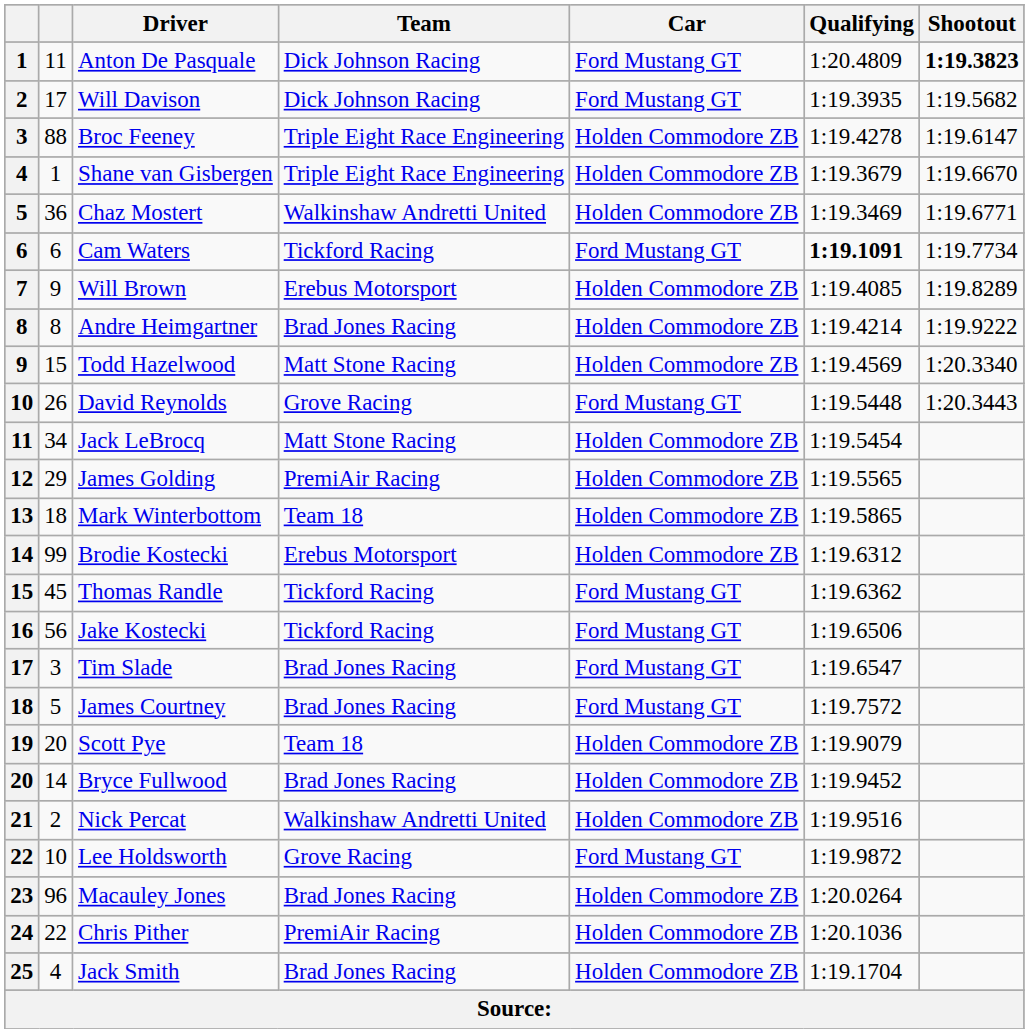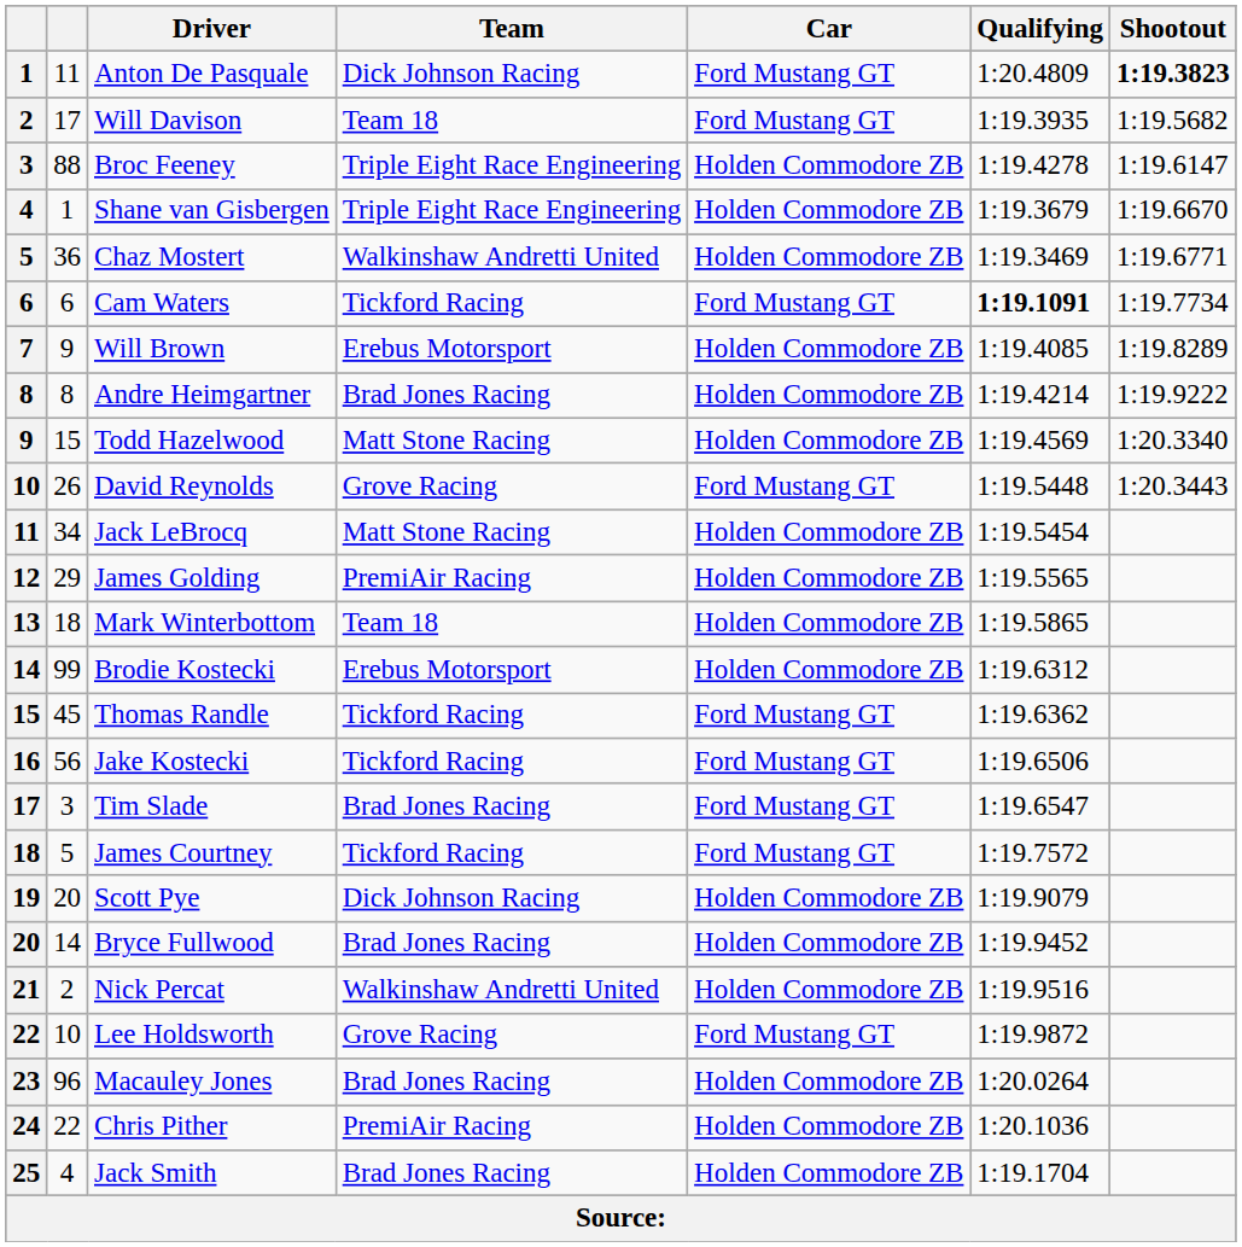 <table class="wikitable" style="font-size: 85%">
 <tr>
 <th></th>
 <th></th>
 <th>Driver</th>
 <th>Team</th>
 <th>Car</th>
 <th>Qualifying</th>
 <th>Shootout</th>
 </tr>
 <tr>
 <th>1</th>
 <td align="center">11</td>
 <td> <a href='#'>Anton De Pasquale</a></td>
 <td><a href='#'>Dick Johnson Racing</a></td>
 <td><a href='#'>Ford Mustang GT</a></td>
 <td>1:20.4809</td>
 <td><strong>1:19.3823</strong></td>
 </tr>
 <tr>
 <th>2</th>
 <td align="center">17</td>
 <td> <a href='#'>Will Davison</a></td>
-<td><a href='#'>Dick Johnson Racing</a></td>
+<td><a href='#'>Team 18</a></td>
 <td><a href='#'>Ford Mustang GT</a></td>
 <td>1:19.3935</td>
 <td>1:19.5682</td>
 </tr>
 <tr>
 <th>3</th>
 <td align="center">88</td>
 <td> <a href='#'>Broc Feeney</a></td>
 <td><a href='#'>Triple Eight Race Engineering</a></td>
 <td><a href='#'>Holden Commodore ZB</a></td>
 <td>1:19.4278</td>
 <td>1:19.6147</td>
 </tr>
 <tr>
 <th>4</th>
 <td align="center">1</td>
 <td> <a href='#'>Shane van Gisbergen</a></td>
 <td><a href='#'>Triple Eight Race Engineering</a></td>
 <td><a href='#'>Holden Commodore ZB</a></td>
 <td>1:19.3679</td>
 <td>1:19.6670</td>
 </tr>
 <tr>
 <th>5</th>
 <td align="center">36</td>
 <td> <a href='#'>Chaz Mostert</a></td>
 <td><a href='#'>Walkinshaw Andretti United</a></td>
 <td><a href='#'>Holden Commodore ZB</a></td>
 <td>1:19.3469</td>
 <td>1:19.6771</td>
 </tr>
 <tr>
 <th>6</th>
 <td align="center">6</td>
 <td> <a href='#'>Cam Waters</a></td>
 <td><a href='#'>Tickford Racing</a></td>
 <td><a href='#'>Ford Mustang GT</a></td>
 <td><strong>1:19.1091</strong></td>
 <td>1:19.7734</td>
 </tr>
 <tr>
 <th>7</th>
 <td align="center">9</td>
 <td> <a href='#'>Will Brown</a></td>
 <td><a href='#'>Erebus Motorsport</a></td>
 <td><a href='#'>Holden Commodore ZB</a></td>
 <td>1:19.4085</td>
 <td>1:19.8289</td>
 </tr>
 <tr>
 <th>8</th>
 <td align="center">8</td>
 <td> <a href='#'>Andre Heimgartner</a></td>
 <td><a href='#'>Brad Jones Racing</a></td>
 <td><a href='#'>Holden Commodore ZB</a></td>
 <td>1:19.4214</td>
 <td>1:19.9222</td>
 </tr>
 <tr>
 <th>9</th>
 <td align="center">15</td>
 <td> <a href='#'>Todd Hazelwood</a></td>
 <td><a href='#'>Matt Stone Racing</a></td>
 <td><a href='#'>Holden Commodore ZB</a></td>
 <td>1:19.4569</td>
 <td>1:20.3340</td>
 </tr>
 <tr>
 <th>10</th>
 <td align="center">26</td>
 <td> <a href='#'>David Reynolds</a></td>
 <td><a href='#'>Grove Racing</a></td>
 <td><a href='#'>Ford Mustang GT</a></td>
 <td>1:19.5448</td>
 <td>1:20.3443</td>
 </tr>
 <tr>
 <th>11</th>
 <td align="center">34</td>
 <td> <a href='#'>Jack LeBrocq</a></td>
 <td><a href='#'>Matt Stone Racing</a></td>
 <td><a href='#'>Holden Commodore ZB</a></td>
 <td>1:19.5454</td>
 <td></td>
 </tr>
 <tr>
 <th>12</th>
 <td align="center">29</td>
 <td> <a href='#'>James Golding</a></td>
 <td><a href='#'>PremiAir Racing</a></td>
 <td><a href='#'>Holden Commodore ZB</a></td>
 <td>1:19.5565</td>
 <td></td>
 </tr>
 <tr>
 <th>13</th>
 <td align="center">18</td>
 <td> <a href='#'>Mark Winterbottom</a></td>
 <td><a href='#'>Team 18</a></td>
 <td><a href='#'>Holden Commodore ZB</a></td>
 <td>1:19.5865</td>
 <td></td>
 </tr>
 <tr>
 <th>14</th>
 <td align="center">99</td>
 <td> <a href='#'>Brodie Kostecki</a></td>
 <td><a href='#'>Erebus Motorsport</a></td>
 <td><a href='#'>Holden Commodore ZB</a></td>
 <td>1:19.6312</td>
 <td></td>
 </tr>
 <tr>
 <th>15</th>
 <td align="center">45</td>
 <td> <a href='#'>Thomas Randle</a></td>
 <td><a href='#'>Tickford Racing</a></td>
 <td><a href='#'>Ford Mustang GT</a></td>
 <td>1:19.6362</td>
 <td></td>
 </tr>
 <tr>
 <th>16</th>
 <td align="center">56</td>
 <td> <a href='#'>Jake Kostecki</a></td>
 <td><a href='#'>Tickford Racing</a></td>
 <td><a href='#'>Ford Mustang GT</a></td>
 <td>1:19.6506</td>
 <td></td>
 </tr>
 <tr>
 <th>17</th>
 <td align="center">3</td>
 <td> <a href='#'>Tim Slade</a></td>
 <td><a href='#'>Brad Jones Racing</a></td>
 <td><a href='#'>Ford Mustang GT</a></td>
 <td>1:19.6547</td>
 <td></td>
 </tr>
 <tr>
 <th>18</th>
 <td align="center">5</td>
 <td> <a href='#'>James Courtney</a></td>
-<td><a href='#'>Brad Jones Racing</a></td>
+<td><a href='#'>Tickford Racing</a></td>
 <td><a href='#'>Ford Mustang GT</a></td>
 <td>1:19.7572</td>
 <td></td>
 </tr>
 <tr>
 <th>19</th>
 <td align="center">20</td>
 <td> <a href='#'>Scott Pye</a></td>
-<td><a href='#'>Team 18</a></td>
+<td><a href='#'>Dick Johnson Racing</a></td>
 <td><a href='#'>Holden Commodore ZB</a></td>
 <td>1:19.9079</td>
 <td></td>
 </tr>
 <tr>
 <th>20</th>
 <td align="center">14</td>
 <td> <a href='#'>Bryce Fullwood</a></td>
 <td><a href='#'>Brad Jones Racing</a></td>
 <td><a href='#'>Holden Commodore ZB</a></td>
 <td>1:19.9452</td>
 <td></td>
 </tr>
 <tr>
 <th>21</th>
 <td align="center">2</td>
 <td> <a href='#'>Nick Percat</a></td>
 <td><a href='#'>Walkinshaw Andretti United</a></td>
 <td><a href='#'>Holden Commodore ZB</a></td>
 <td>1:19.9516</td>
 <td></td>
 </tr>
 <tr>
 <th>22</th>
 <td align="center">10</td>
 <td> <a href='#'>Lee Holdsworth</a></td>
 <td><a href='#'>Grove Racing</a></td>
 <td><a href='#'>Ford Mustang GT</a></td>
 <td>1:19.9872</td>
 <td></td>
 </tr>
 <tr>
 <th>23</th>
 <td align="center">96</td>
 <td> <a href='#'>Macauley Jones</a></td>
 <td><a href='#'>Brad Jones Racing</a></td>
 <td><a href='#'>Holden Commodore ZB</a></td>
 <td>1:20.0264</td>
 <td></td>
 </tr>
 <tr>
 <th>24</th>
 <td align="center">22</td>
 <td> <a href='#'>Chris Pither</a></td>
 <td><a href='#'>PremiAir Racing</a></td>
 <td><a href='#'>Holden Commodore ZB</a></td>
 <td>1:20.1036</td>
 <td></td>
 </tr>
 <tr>
 <th>25</th>
 <td align="center">4</td>
 <td> <a href='#'>Jack Smith</a></td>
 <td><a href='#'>Brad Jones Racing</a></td>
 <td><a href='#'>Holden Commodore ZB</a></td>
 <td>1:19.1704</td>
 <td></td>
 </tr>
 <tr>
 <th colspan="7">Source:</th>
 </tr>
 </table>
